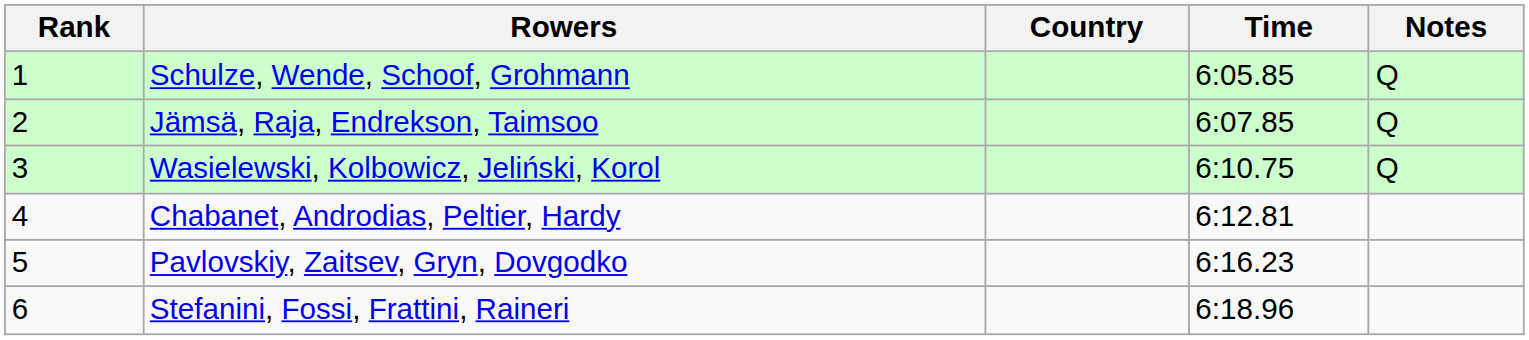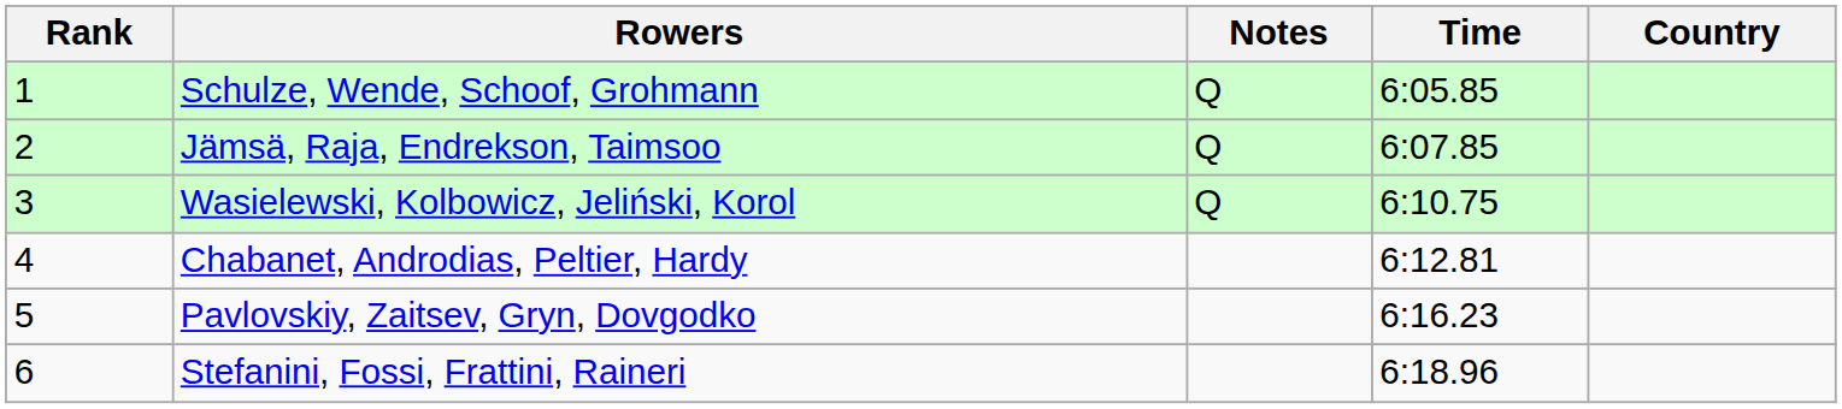 <table class="wikitable sortable" width=65%>
 <tr>
 <th>Rank</th>
 <th>Rowers</th>
+<th>Notes</th>
+<th>Time</th>
 <th>Country</th>
-<th>Time</th>
-<th>Notes</th>
 </tr>
 <tr bgcolor=ccffcc>
 <td>1</td>
 <td><a href='#'>Schulze</a>, <a href='#'>Wende</a>, <a href='#'>Schoof</a>, <a href='#'>Grohmann</a></td>
+<td>Q</td>
+<td>6:05.85</td>
 <td></td>
-<td>6:05.85</td>
-<td>Q</td>
 </tr>
 <tr bgcolor=ccffcc>
 <td>2</td>
 <td><a href='#'>Jämsä</a>, <a href='#'>Raja</a>, <a href='#'>Endrekson</a>, <a href='#'>Taimsoo</a></td>
+<td>Q</td>
+<td>6:07.85</td>
 <td></td>
-<td>6:07.85</td>
-<td>Q</td>
 </tr>
 <tr bgcolor=ccffcc>
 <td>3</td>
 <td><a href='#'>Wasielewski</a>, <a href='#'>Kolbowicz</a>, <a href='#'>Jeliński</a>, <a href='#'>Korol</a></td>
+<td>Q</td>
+<td>6:10.75</td>
 <td></td>
-<td>6:10.75</td>
-<td>Q</td>
 </tr>
 <tr>
 <td>4</td>
 <td><a href='#'>Chabanet</a>, <a href='#'>Androdias</a>, <a href='#'>Peltier</a>, <a href='#'>Hardy</a></td>
 <td></td>
 <td>6:12.81</td>
 <td></td>
 </tr>
 <tr>
 <td>5</td>
 <td><a href='#'>Pavlovskiy</a>, <a href='#'>Zaitsev</a>, <a href='#'>Gryn</a>, <a href='#'>Dovgodko</a></td>
 <td></td>
 <td>6:16.23</td>
 <td></td>
 </tr>
 <tr>
 <td>6</td>
 <td><a href='#'>Stefanini</a>, <a href='#'>Fossi</a>, <a href='#'>Frattini</a>, <a href='#'>Raineri</a></td>
 <td></td>
 <td>6:18.96</td>
 <td></td>
 </tr>
 </table>
